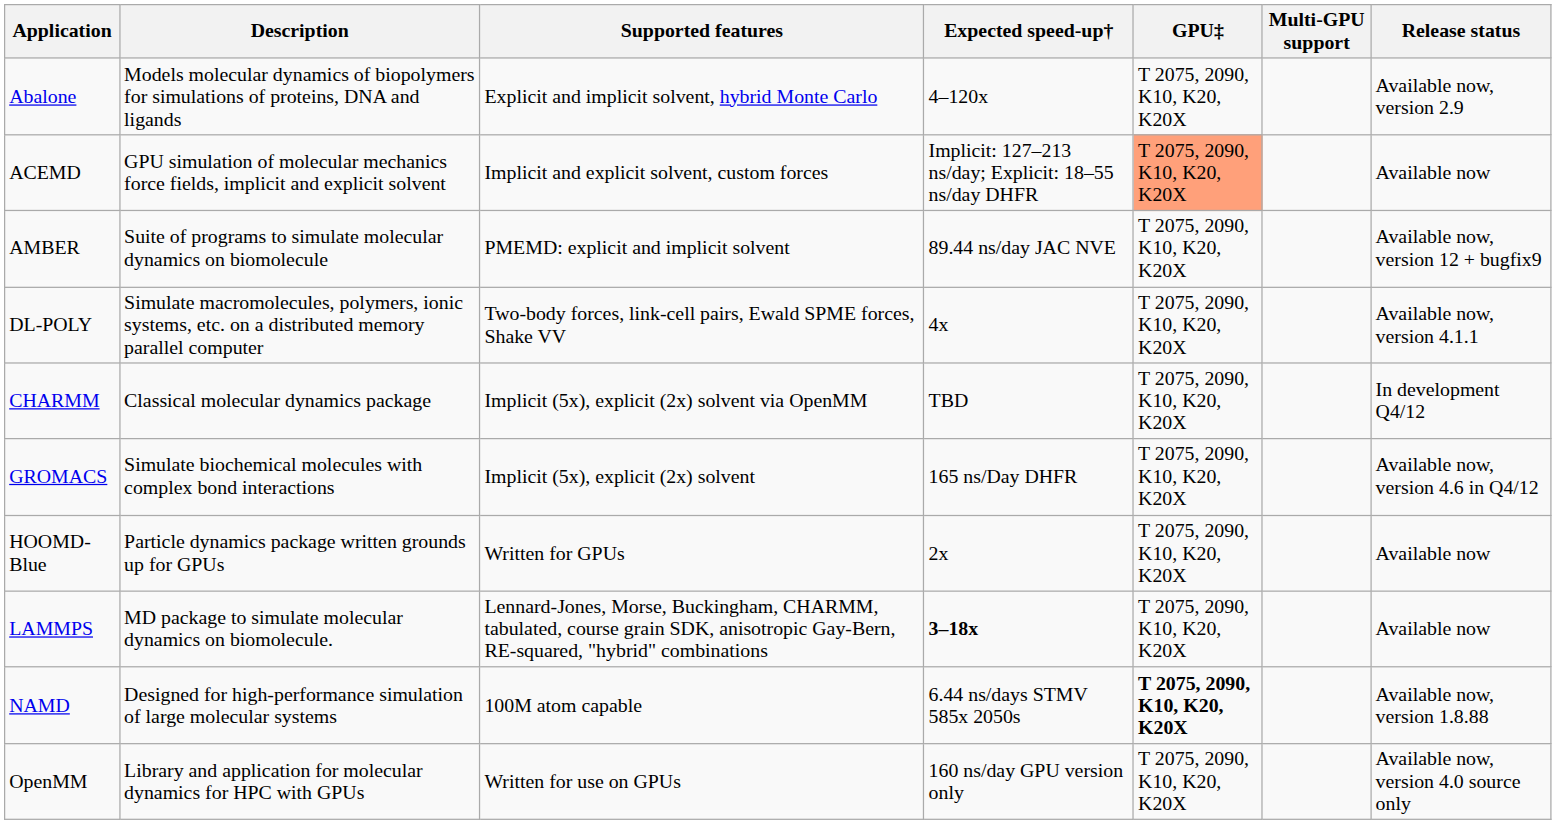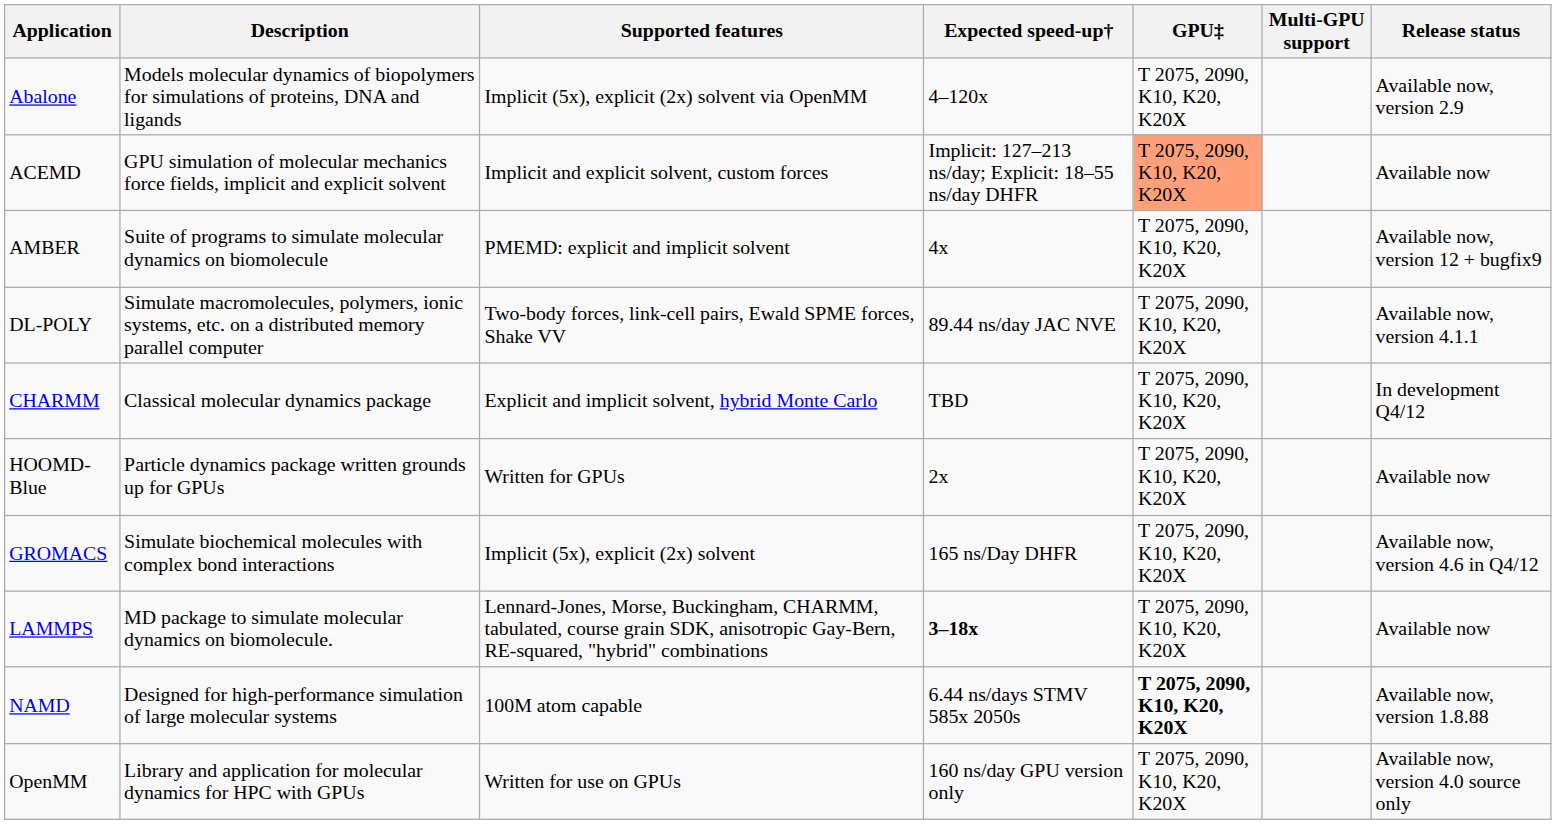 <table class="wikitable">
 <tr>
 <th>Application</th>
 <th>Description</th>
 <th>Supported features</th>
 <th>Expected speed-up†</th>
 <th>GPU‡</th>
 <th>Multi-GPU support</th>
 <th>Release status</th>
 </tr>
 <tr>
 <td><a href='#'>Abalone</a></td>
 <td>Models molecular dynamics of biopolymers for simulations of proteins, DNA and ligands</td>
-<td>Explicit and implicit solvent, <a href='#'>hybrid Monte Carlo</a></td>
+<td>Implicit (5x), explicit (2x) solvent via OpenMM</td>
 <td>4–120x</td>
 <td>T 2075, 2090, K10, K20, K20X</td>
 <td></td>
 <td>Available now, version 2.9</td>
 </tr>
 <tr>
 <td>ACEMD</td>
 <td>GPU simulation of molecular mechanics force fields, implicit and explicit solvent</td>
 <td>Implicit and explicit solvent, custom forces</td>
 <td>Implicit: 127–213 ns/day; Explicit: 18–55 ns/day DHFR</td>
 <td style="background: lightsalmon;">T 2075, 2090, K10, K20, K20X</td>
 <td></td>
 <td>Available now</td>
 </tr>
 <tr>
 <td>AMBER</td>
 <td>Suite of programs to simulate molecular dynamics on biomolecule</td>
 <td>PMEMD: explicit and implicit solvent</td>
-<td>89.44 ns/day JAC NVE</td>
+<td>4x</td>
 <td>T 2075, 2090, K10, K20, K20X</td>
 <td></td>
 <td>Available now, version 12 + bugfix9</td>
 </tr>
 <tr>
 <td>DL-POLY</td>
 <td>Simulate macromolecules, polymers, ionic systems, etc. on a distributed memory parallel computer</td>
 <td>Two-body forces, link-cell pairs, Ewald SPME forces, Shake VV</td>
-<td>4x</td>
+<td>89.44 ns/day JAC NVE</td>
 <td>T 2075, 2090, K10, K20, K20X</td>
 <td></td>
 <td>Available now, version 4.1.1</td>
 </tr>
 <tr>
 <td><a href='#'>CHARMM</a></td>
 <td>Classical molecular dynamics package</td>
-<td>Implicit (5x), explicit (2x) solvent via OpenMM</td>
+<td>Explicit and implicit solvent, <a href='#'>hybrid Monte Carlo</a></td>
 <td>TBD</td>
 <td>T 2075, 2090, K10, K20, K20X</td>
 <td></td>
 <td>In development Q4/12</td>
+</tr>
+<tr>
+<td>HOOMD-Blue</td>
+<td>Particle dynamics package written grounds up for GPUs</td>
+<td>Written for GPUs</td>
+<td>2x</td>
+<td>T 2075, 2090, K10, K20, K20X</td>
+<td></td>
+<td>Available now</td>
 </tr>
 <tr>
 <td><a href='#'>GROMACS</a></td>
 <td>Simulate biochemical molecules with complex bond interactions</td>
 <td>Implicit (5x), explicit (2x) solvent</td>
 <td>165 ns/Day DHFR</td>
 <td>T 2075, 2090, K10, K20, K20X</td>
 <td></td>
 <td>Available now, version 4.6 in Q4/12</td>
-</tr>
-<tr>
-<td>HOOMD-Blue</td>
-<td>Particle dynamics package written grounds up for GPUs</td>
-<td>Written for GPUs</td>
-<td>2x</td>
-<td>T 2075, 2090, K10, K20, K20X</td>
-<td></td>
-<td>Available now</td>
 </tr>
 <tr>
 <td><a href='#'>LAMMPS</a></td>
 <td>MD package to simulate molecular dynamics on biomolecule.</td>
 <td>Lennard-Jones, Morse, Buckingham, CHARMM, tabulated, course grain SDK, anisotropic Gay-Bern, RE-squared, "hybrid" combinations</td>
 <td><strong>3–18x</strong></td>
 <td>T 2075, 2090, K10, K20, K20X</td>
 <td></td>
 <td>Available now</td>
 </tr>
 <tr>
 <td><a href='#'>NAMD</a></td>
 <td>Designed for high-performance simulation of large molecular systems</td>
 <td>100M atom capable</td>
 <td>6.44 ns/days STMV 585x 2050s</td>
 <td><strong>T 2075, 2090, K10, K20, K20X</strong></td>
 <td></td>
 <td>Available now, version 1.8.88</td>
 </tr>
 <tr>
 <td>OpenMM</td>
 <td>Library and application for molecular dynamics for HPC with GPUs</td>
 <td>Written for use on GPUs</td>
 <td>160 ns/day GPU version only</td>
 <td>T 2075, 2090, K10, K20, K20X</td>
 <td></td>
 <td>Available now, version 4.0 source only</td>
 </tr>
 </table>
